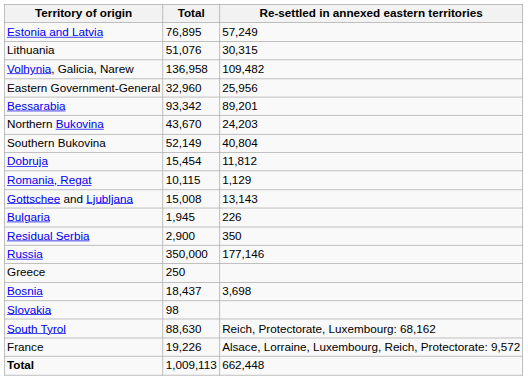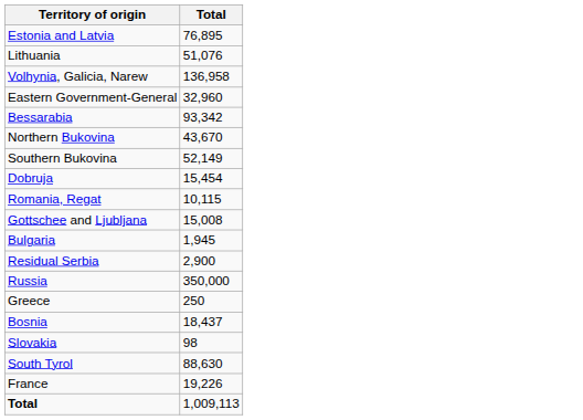 <table class="wikitable sortable float-center">
 <tr style="background:#efefef;">
 <th>Territory of origin</th>
 <th>Total</th>
-<th>Re-settled in annexed eastern territories</th>
 </tr>
 <tr>
 <td><a href='#'>Estonia and Latvia</a></td>
 <td>76,895</td>
-<td>57,249</td>
 </tr>
 <tr>
 <td>Lithuania</td>
 <td>51,076</td>
-<td>30,315</td>
 </tr>
 <tr>
 <td><a href='#'>Volhynia</a>, Galicia, Narew</td>
 <td>136,958</td>
-<td>109,482</td>
 </tr>
 <tr>
 <td>Eastern Government-General</td>
 <td>32,960</td>
-<td>25,956</td>
 </tr>
 <tr>
 <td><a href='#'>Bessarabia</a></td>
 <td>93,342</td>
-<td>89,201</td>
 </tr>
 <tr>
 <td>Northern <a href='#'>Bukovina</a></td>
 <td>43,670</td>
-<td>24,203</td>
 </tr>
 <tr>
 <td>Southern Bukovina</td>
 <td>52,149</td>
-<td>40,804</td>
 </tr>
 <tr>
 <td><a href='#'>Dobruja</a></td>
 <td>15,454</td>
-<td>11,812</td>
 </tr>
 <tr>
 <td><a href='#'>Romania, Regat</a></td>
 <td>10,115</td>
-<td>1,129</td>
 </tr>
 <tr>
 <td><a href='#'>Gottschee</a> and <a href='#'>Ljubljana</a></td>
 <td>15,008</td>
-<td>13,143</td>
 </tr>
 <tr>
 <td><a href='#'>Bulgaria</a></td>
 <td>1,945</td>
-<td>226</td>
 </tr>
 <tr>
 <td><a href='#'>Residual Serbia</a></td>
 <td>2,900</td>
-<td>350</td>
 </tr>
 <tr>
 <td><a href='#'>Russia</a></td>
 <td>350,000</td>
-<td>177,146</td>
 </tr>
 <tr>
 <td>Greece</td>
 <td>250</td>
-<td></td>
 </tr>
 <tr>
 <td><a href='#'>Bosnia</a></td>
 <td>18,437</td>
-<td>3,698</td>
 </tr>
 <tr>
 <td><a href='#'>Slovakia</a></td>
 <td>98</td>
-<td></td>
 </tr>
 <tr>
 <td><a href='#'>South Tyrol</a></td>
 <td>88,630</td>
-<td>Reich, Protectorate, Luxembourg: 68,162</td>
 </tr>
 <tr>
 <td>France</td>
 <td>19,226</td>
-<td>Alsace, Lorraine, Luxembourg, Reich, Protectorate: 9,572</td>
 </tr>
 <tr>
 <td><strong>Total</strong></td>
 <td>1,009,113</td>
-<td>662,448</td>
 </tr>
 </table>
